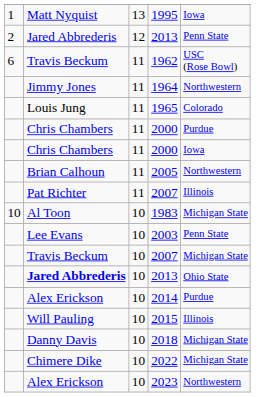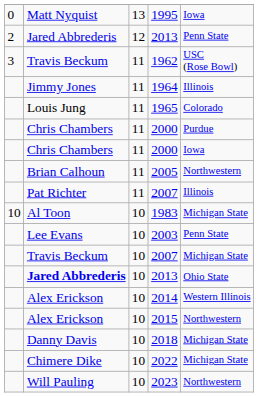 <table class="wikitable">
 <tr>
 </tr>
 <tr>
-<td>1</td>
+<td>0</td>
 <td><a href='#'>Matt Nyquist</a></td>
 <td>13</td>
 <td><a href='#'>1995</a></td>
 <td style="font-size:80%;"><a href='#'>Iowa</a></td>
 </tr>
 <tr>
 <td>2</td>
 <td><a href='#'>Jared Abbrederis</a></td>
 <td>12</td>
 <td><a href='#'>2013</a></td>
 <td style="font-size:80%;"><a href='#'>Penn State</a></td>
 </tr>
 <tr>
-<td>6</td>
+<td>3</td>
 <td><a href='#'>Travis Beckum</a></td>
 <td>11</td>
 <td><a href='#'>1962</a></td>
 <td style="font-size:80%;"><a href='#'>USC</a><br>(<a href='#'>Rose Bowl</a>)</td>
 </tr>
 <tr>
 <td></td>
 <td><a href='#'>Jimmy Jones</a></td>
 <td>11</td>
 <td><a href='#'>1964</a></td>
-<td style="font-size:80%;"><a href='#'>Northwestern</a></td>
+<td style="font-size:80%;"><a href='#'>Illinois</a></td>
 </tr>
 <tr>
 <td></td>
 <td>Louis Jung</td>
 <td>11</td>
 <td><a href='#'>1965</a></td>
 <td style="font-size:80%;"><a href='#'>Colorado</a></td>
 </tr>
 <tr>
 <td></td>
 <td><a href='#'>Chris Chambers</a></td>
 <td>11</td>
 <td><a href='#'>2000</a></td>
 <td style="font-size:80%;"><a href='#'>Purdue</a></td>
 </tr>
 <tr>
 <td></td>
 <td><a href='#'>Chris Chambers</a></td>
 <td>11</td>
 <td><a href='#'>2000</a></td>
 <td style="font-size:80%;"><a href='#'>Iowa</a></td>
 </tr>
 <tr>
 <td></td>
 <td><a href='#'>Brian Calhoun</a></td>
 <td>11</td>
 <td><a href='#'>2005</a></td>
 <td style="font-size:80%;"><a href='#'>Northwestern</a></td>
 </tr>
 <tr>
 <td></td>
 <td><a href='#'>Pat Richter</a></td>
 <td>11</td>
 <td><a href='#'>2007</a></td>
 <td style="font-size:80%;"><a href='#'>Illinois</a></td>
 </tr>
 <tr>
 <td>10</td>
 <td><a href='#'>Al Toon</a></td>
 <td>10</td>
 <td><a href='#'>1983</a></td>
 <td style="font-size:80%;"><a href='#'>Michigan State</a></td>
 </tr>
 <tr>
 <td></td>
 <td><a href='#'>Lee Evans</a></td>
 <td>10</td>
 <td><a href='#'>2003</a></td>
 <td style="font-size:80%;"><a href='#'>Penn State</a></td>
 </tr>
 <tr>
 <td></td>
 <td><a href='#'>Travis Beckum</a></td>
 <td>10</td>
 <td><a href='#'>2007</a></td>
 <td style="font-size:80%;"><a href='#'>Michigan State</a></td>
 </tr>
 <tr>
 <td></td>
 <td><strong><a href='#'>Jared Abbrederis</a></strong></td>
 <td>10</td>
 <td><a href='#'>2013</a></td>
 <td style="font-size:80%;"><a href='#'>Ohio State</a></td>
 </tr>
 <tr>
 <td></td>
 <td><a href='#'>Alex Erickson</a></td>
 <td>10</td>
 <td><a href='#'>2014</a></td>
-<td style="font-size:80%;"><a href='#'>Purdue</a></td>
+<td style="font-size:80%;"><a href='#'>Western Illinois</a></td>
 </tr>
 <tr>
 <td></td>
-<td><a href='#'>Will Pauling</a></td>
+<td><a href='#'>Alex Erickson</a></td>
 <td>10</td>
 <td><a href='#'>2015</a></td>
-<td style="font-size:80%;"><a href='#'>Illinois</a></td>
+<td style="font-size:80%;"><a href='#'>Northwestern</a></td>
 </tr>
 <tr>
 <td></td>
 <td><a href='#'>Danny Davis</a></td>
 <td>10</td>
 <td><a href='#'>2018</a></td>
 <td style="font-size:80%;"><a href='#'>Michigan State</a></td>
 </tr>
 <tr>
 <td></td>
 <td><a href='#'>Chimere Dike</a></td>
 <td>10</td>
 <td><a href='#'>2022</a></td>
 <td style="font-size:80%;"><a href='#'>Michigan State</a></td>
 </tr>
 <tr>
 <td></td>
-<td><a href='#'>Alex Erickson</a></td>
+<td><a href='#'>Will Pauling</a></td>
 <td>10</td>
 <td><a href='#'>2023</a></td>
 <td style="font-size:80%;"><a href='#'>Northwestern</a></td>
 </tr>
 </table>
